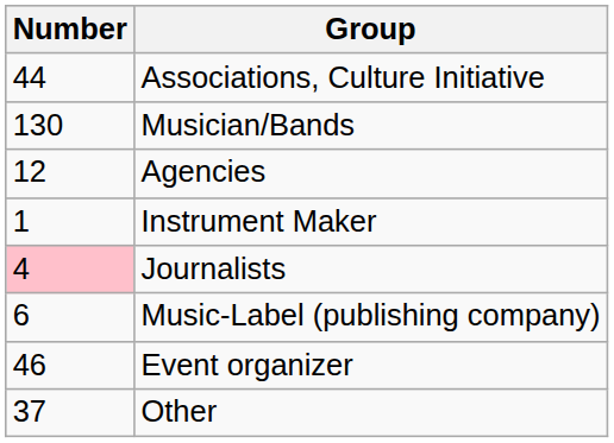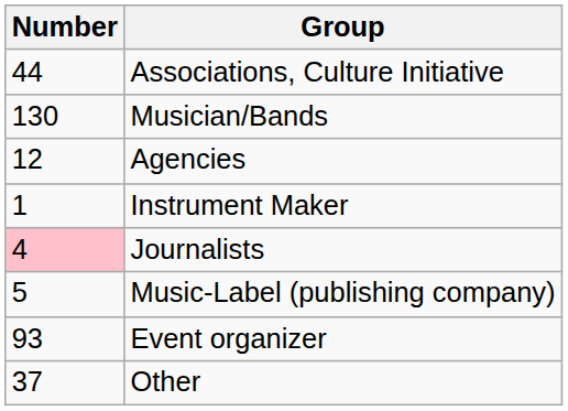 <table class="wikitable">
 <tr>
 <th>Number</th>
 <th>Group</th>
 </tr>
 <tr>
 <td>44</td>
 <td>Associations, Culture Initiative</td>
 </tr>
 <tr>
 <td>130</td>
 <td>Musician/Bands</td>
 </tr>
 <tr>
 <td>12</td>
 <td>Agencies</td>
 </tr>
 <tr>
 <td>1</td>
 <td>Instrument Maker</td>
 </tr>
 <tr>
 <td style="background: pink;">4</td>
 <td>Journalists</td>
 </tr>
 <tr>
-<td>6</td>
+<td>5</td>
 <td>Music-Label (publishing company)</td>
 </tr>
 <tr>
-<td>46</td>
+<td>93</td>
 <td>Event organizer</td>
 </tr>
 <tr>
 <td>37</td>
 <td>Other</td>
 </tr>
 </table>
